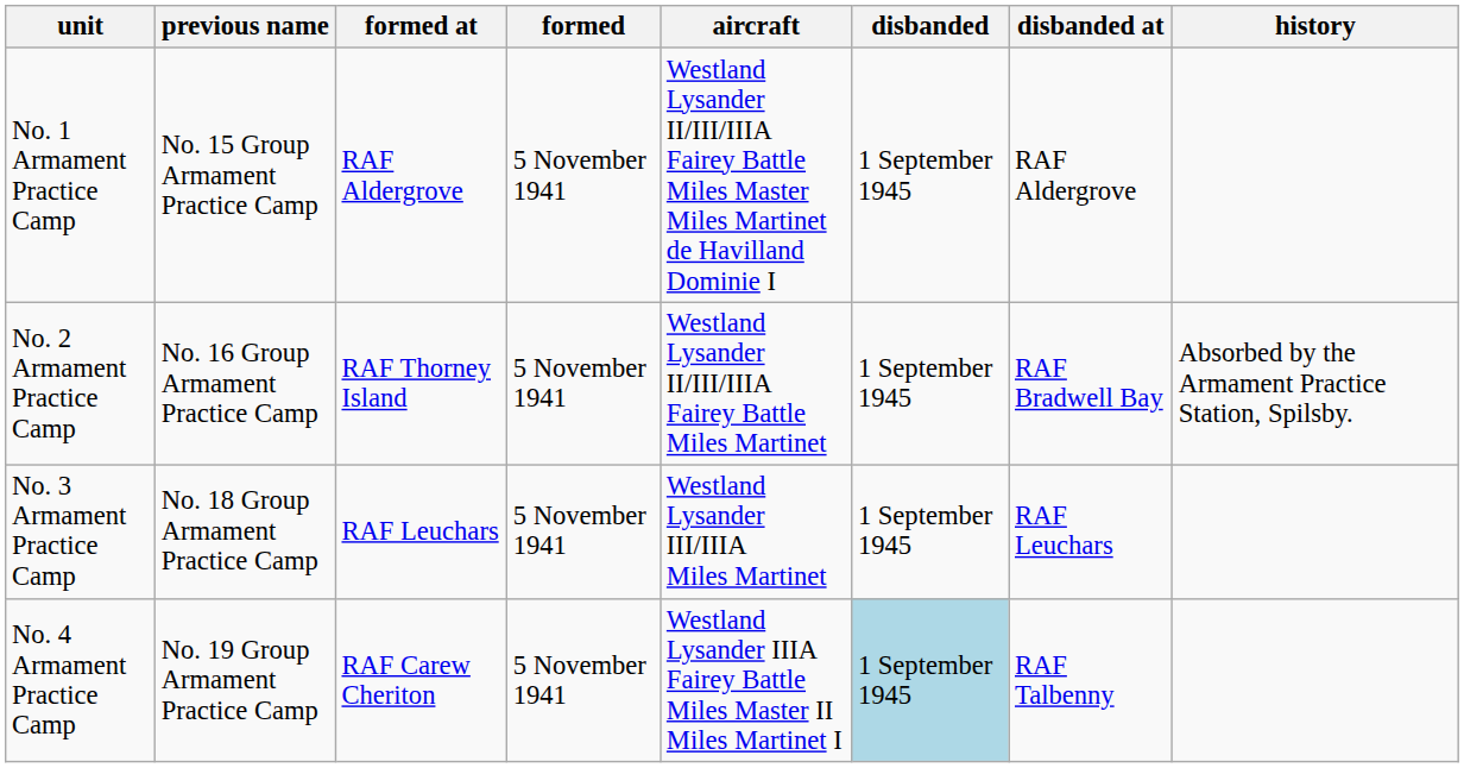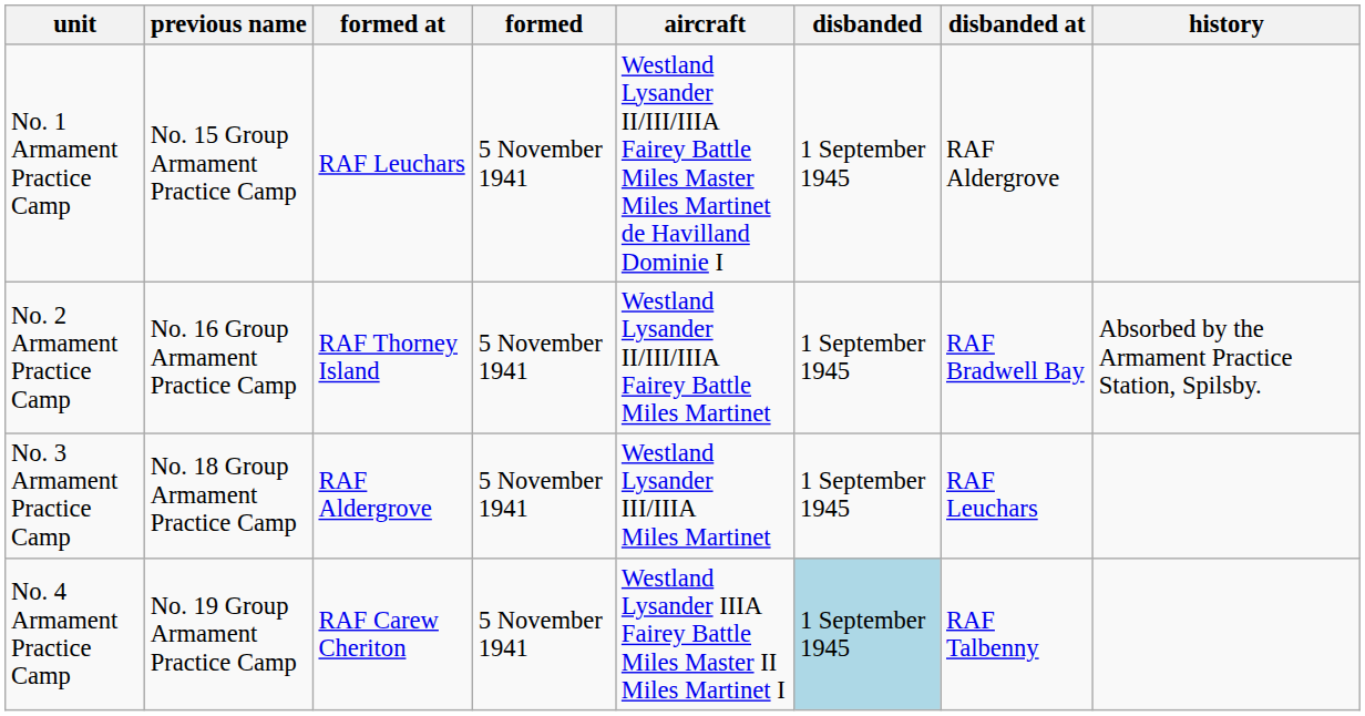 <table class="wikitable sortable">
 <tr>
 <th>unit</th>
 <th>previous name</th>
 <th>formed at</th>
 <th>formed</th>
 <th>aircraft</th>
 <th>disbanded</th>
 <th>disbanded at</th>
 <th>history</th>
 </tr>
 <tr>
 <td>No. 1 Armament<br>Practice Camp</td>
 <td>No. 15 Group Armament<br>Practice Camp</td>
-<td><a href='#'>RAF Aldergrove</a></td>
+<td><a href='#'>RAF Leuchars</a></td>
 <td>5 November 1941</td>
 <td><a href='#'>Westland Lysander</a> II/III/IIIA<br><a href='#'>Fairey Battle</a><br><a href='#'>Miles Master</a><br><a href='#'>Miles Martinet</a><br><a href='#'>de Havilland Dominie</a> I</td>
 <td>1 September 1945</td>
 <td>RAF Aldergrove</td>
 <td></td>
 </tr>
 <tr>
 <td>No. 2 Armament<br>Practice Camp</td>
 <td>No. 16 Group Armament<br>Practice Camp</td>
 <td><a href='#'>RAF Thorney Island</a></td>
 <td>5 November 1941</td>
 <td><a href='#'>Westland Lysander</a> II/III/IIIA<br><a href='#'>Fairey Battle</a><br><a href='#'>Miles Martinet</a></td>
 <td>1 September 1945</td>
 <td><a href='#'>RAF Bradwell Bay</a></td>
 <td>Absorbed by the Armament Practice Station, Spilsby.</td>
 </tr>
 <tr>
 <td>No. 3 Armament<br>Practice Camp</td>
 <td>No. 18 Group Armament<br>Practice Camp</td>
-<td><a href='#'>RAF Leuchars</a></td>
+<td><a href='#'>RAF Aldergrove</a></td>
 <td>5 November 1941</td>
 <td><a href='#'>Westland Lysander</a> III/IIIA<br><a href='#'>Miles Martinet</a></td>
 <td>1 September 1945</td>
 <td><a href='#'>RAF Leuchars</a></td>
 <td></td>
 </tr>
 <tr>
 <td>No. 4 Armament<br>Practice Camp</td>
 <td>No. 19 Group Armament<br>Practice Camp</td>
 <td><a href='#'>RAF Carew Cheriton</a></td>
 <td>5 November 1941</td>
 <td><a href='#'>Westland Lysander</a> IIIA<br><a href='#'>Fairey Battle</a><br><a href='#'>Miles Master</a> II<br><a href='#'>Miles Martinet</a> I</td>
 <td style="background: lightblue;">1 September 1945</td>
 <td><a href='#'>RAF Talbenny</a></td>
 <td></td>
 </tr>
 </table>
